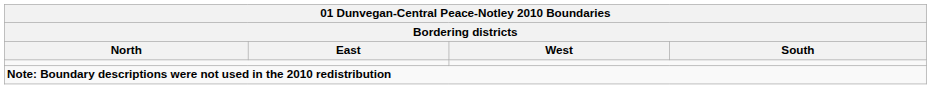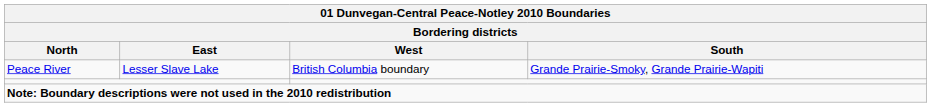 <table class="wikitable collapsible collapsed" style="width:100%;">
 <tr>
 <th colspan=4>01 Dunvegan-Central Peace-Notley 2010 Boundaries</th>
 </tr>
 <tr>
 <th colspan=4>Bordering districts</th>
 </tr>
 <tr>
 <th>North</th>
 <th>East</th>
 <th>West</th>
 <th>South</th>
 </tr>
 <tr>
+<td><a href='#'>Peace River</a></td>
+<td><a href='#'>Lesser Slave Lake</a></td>
+<td><a href='#'>British Columbia</a> boundary</td>
+<td><a href='#'>Grande Prairie-Smoky</a>, <a href='#'>Grande Prairie-Wapiti</a></td>
+</tr>
+<tr>
 <td colspan=2 align=center></td>
 <td colspan=2 align=center></td>
 </tr>
 <tr>
 <td colspan=4><strong>Note: Boundary descriptions were not used in the 2010 redistribution</strong></td>
 </tr>
 </table>
